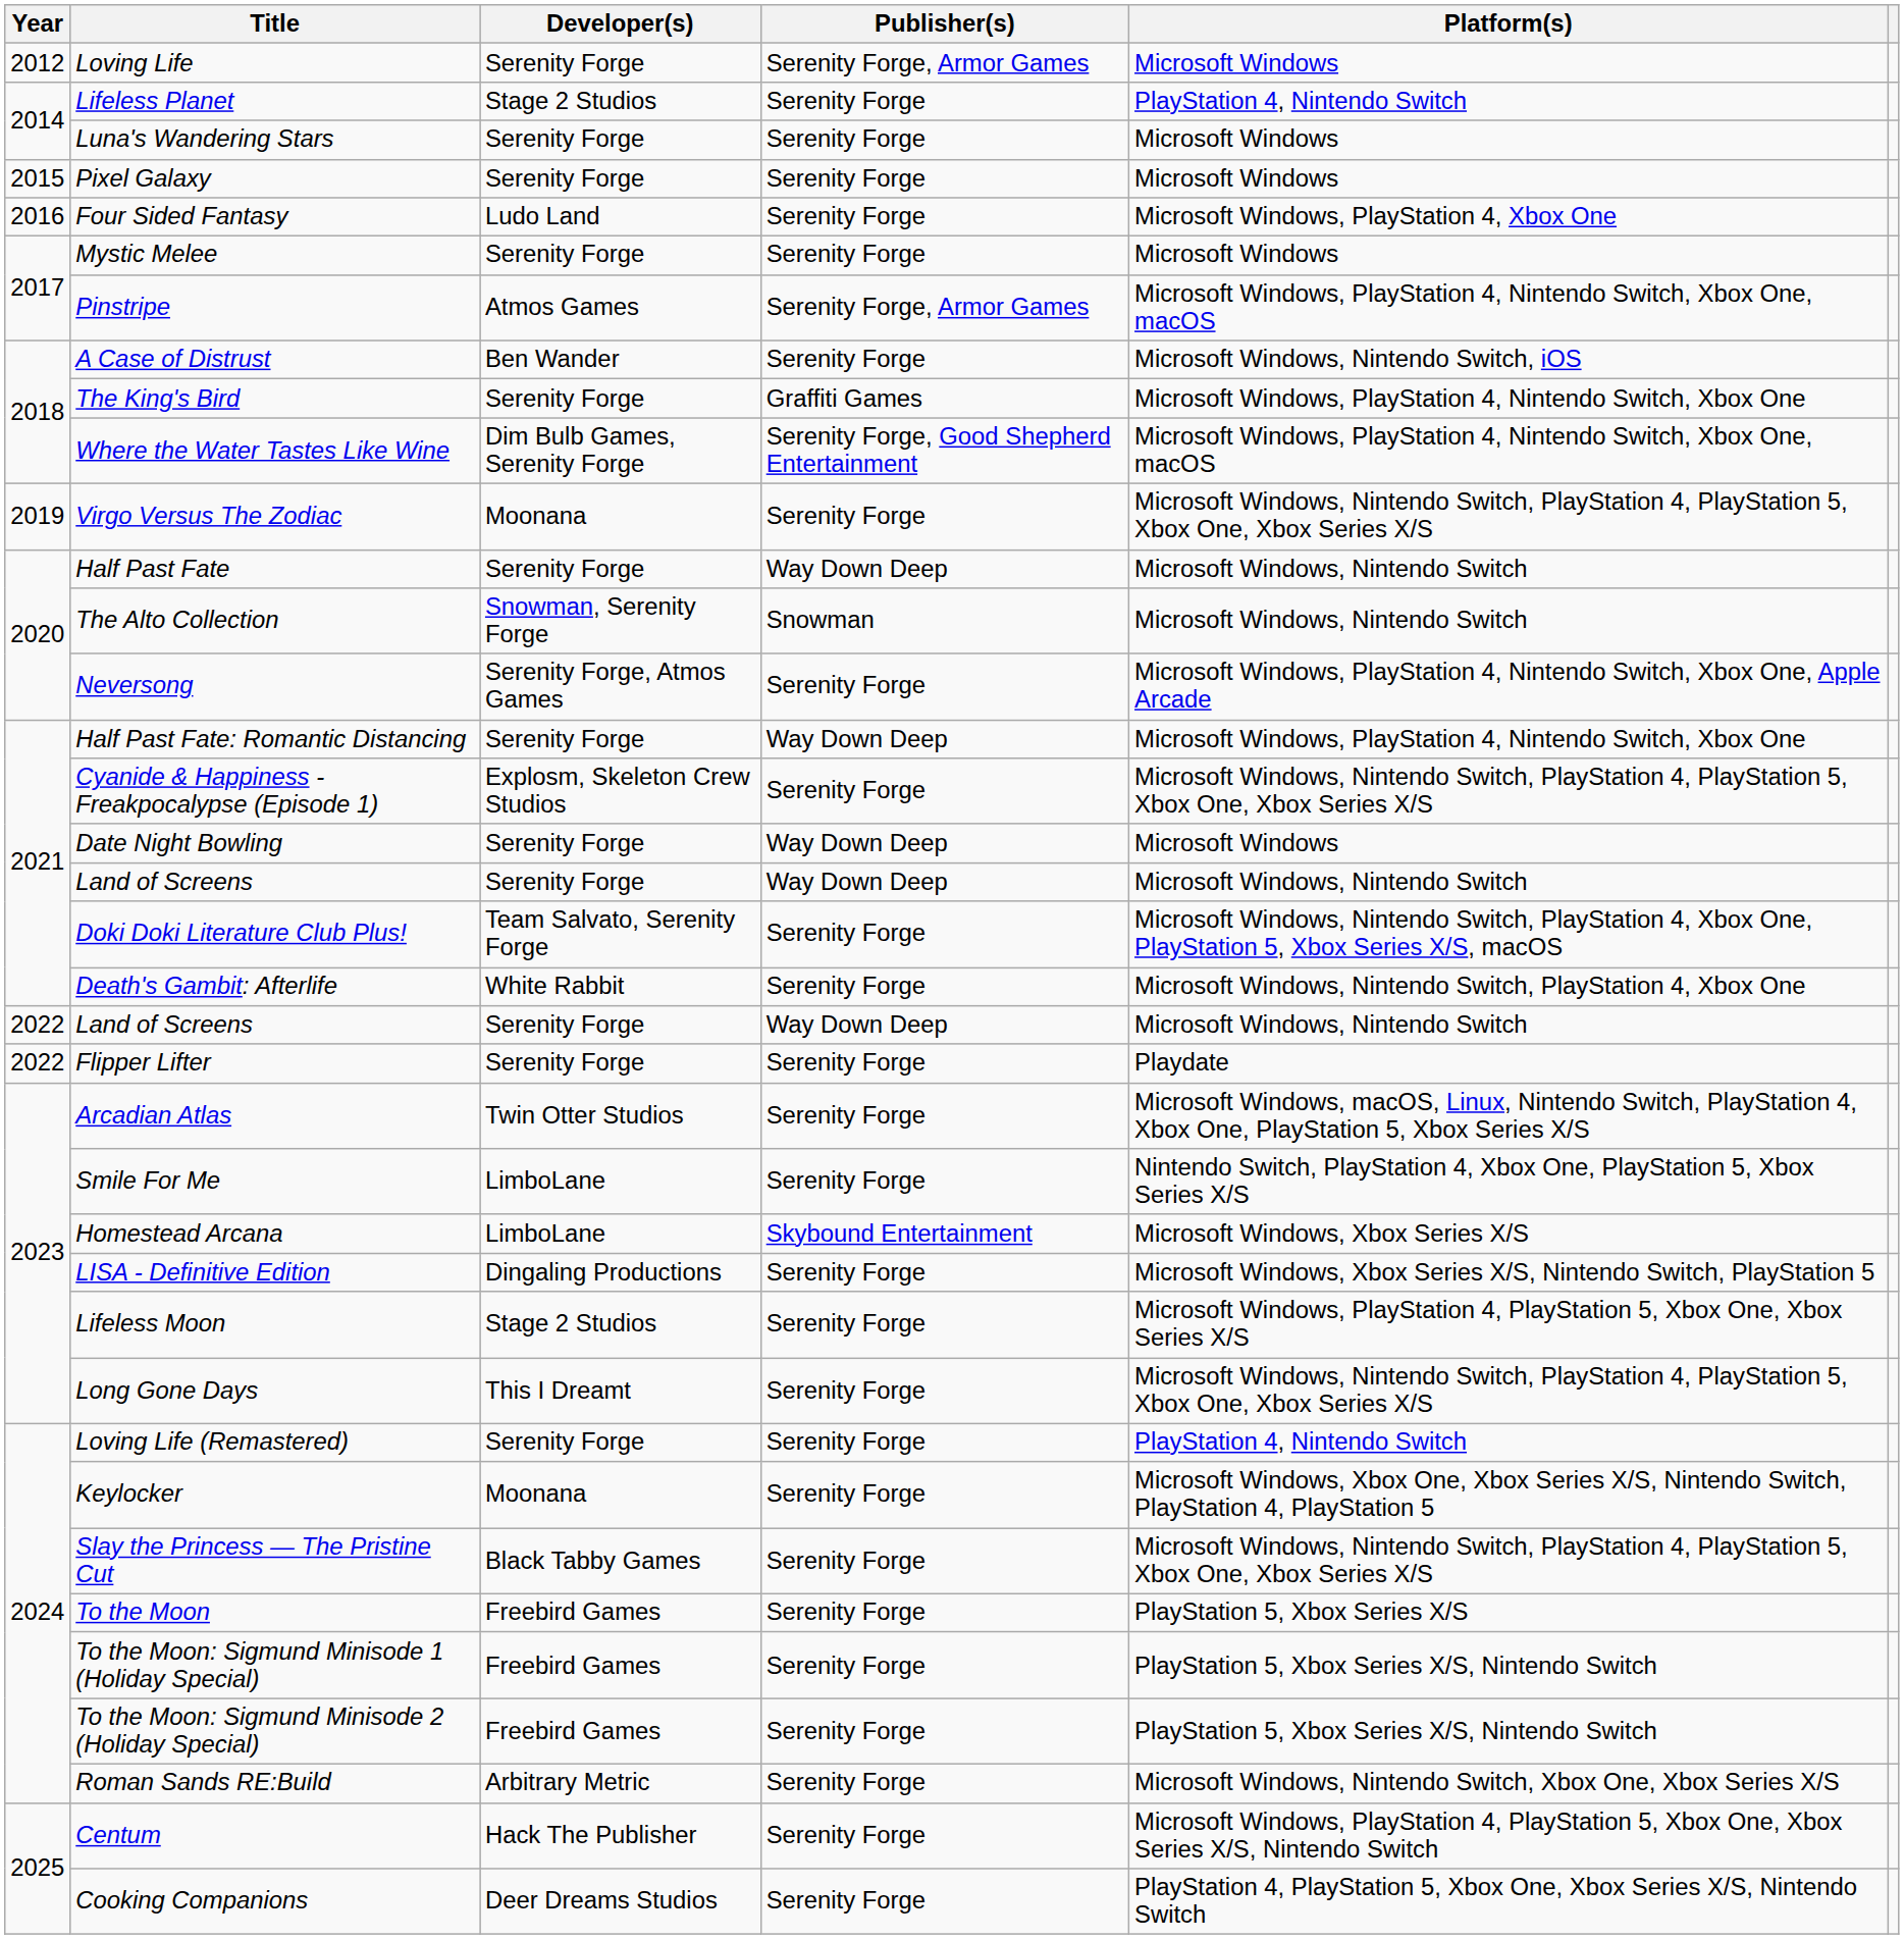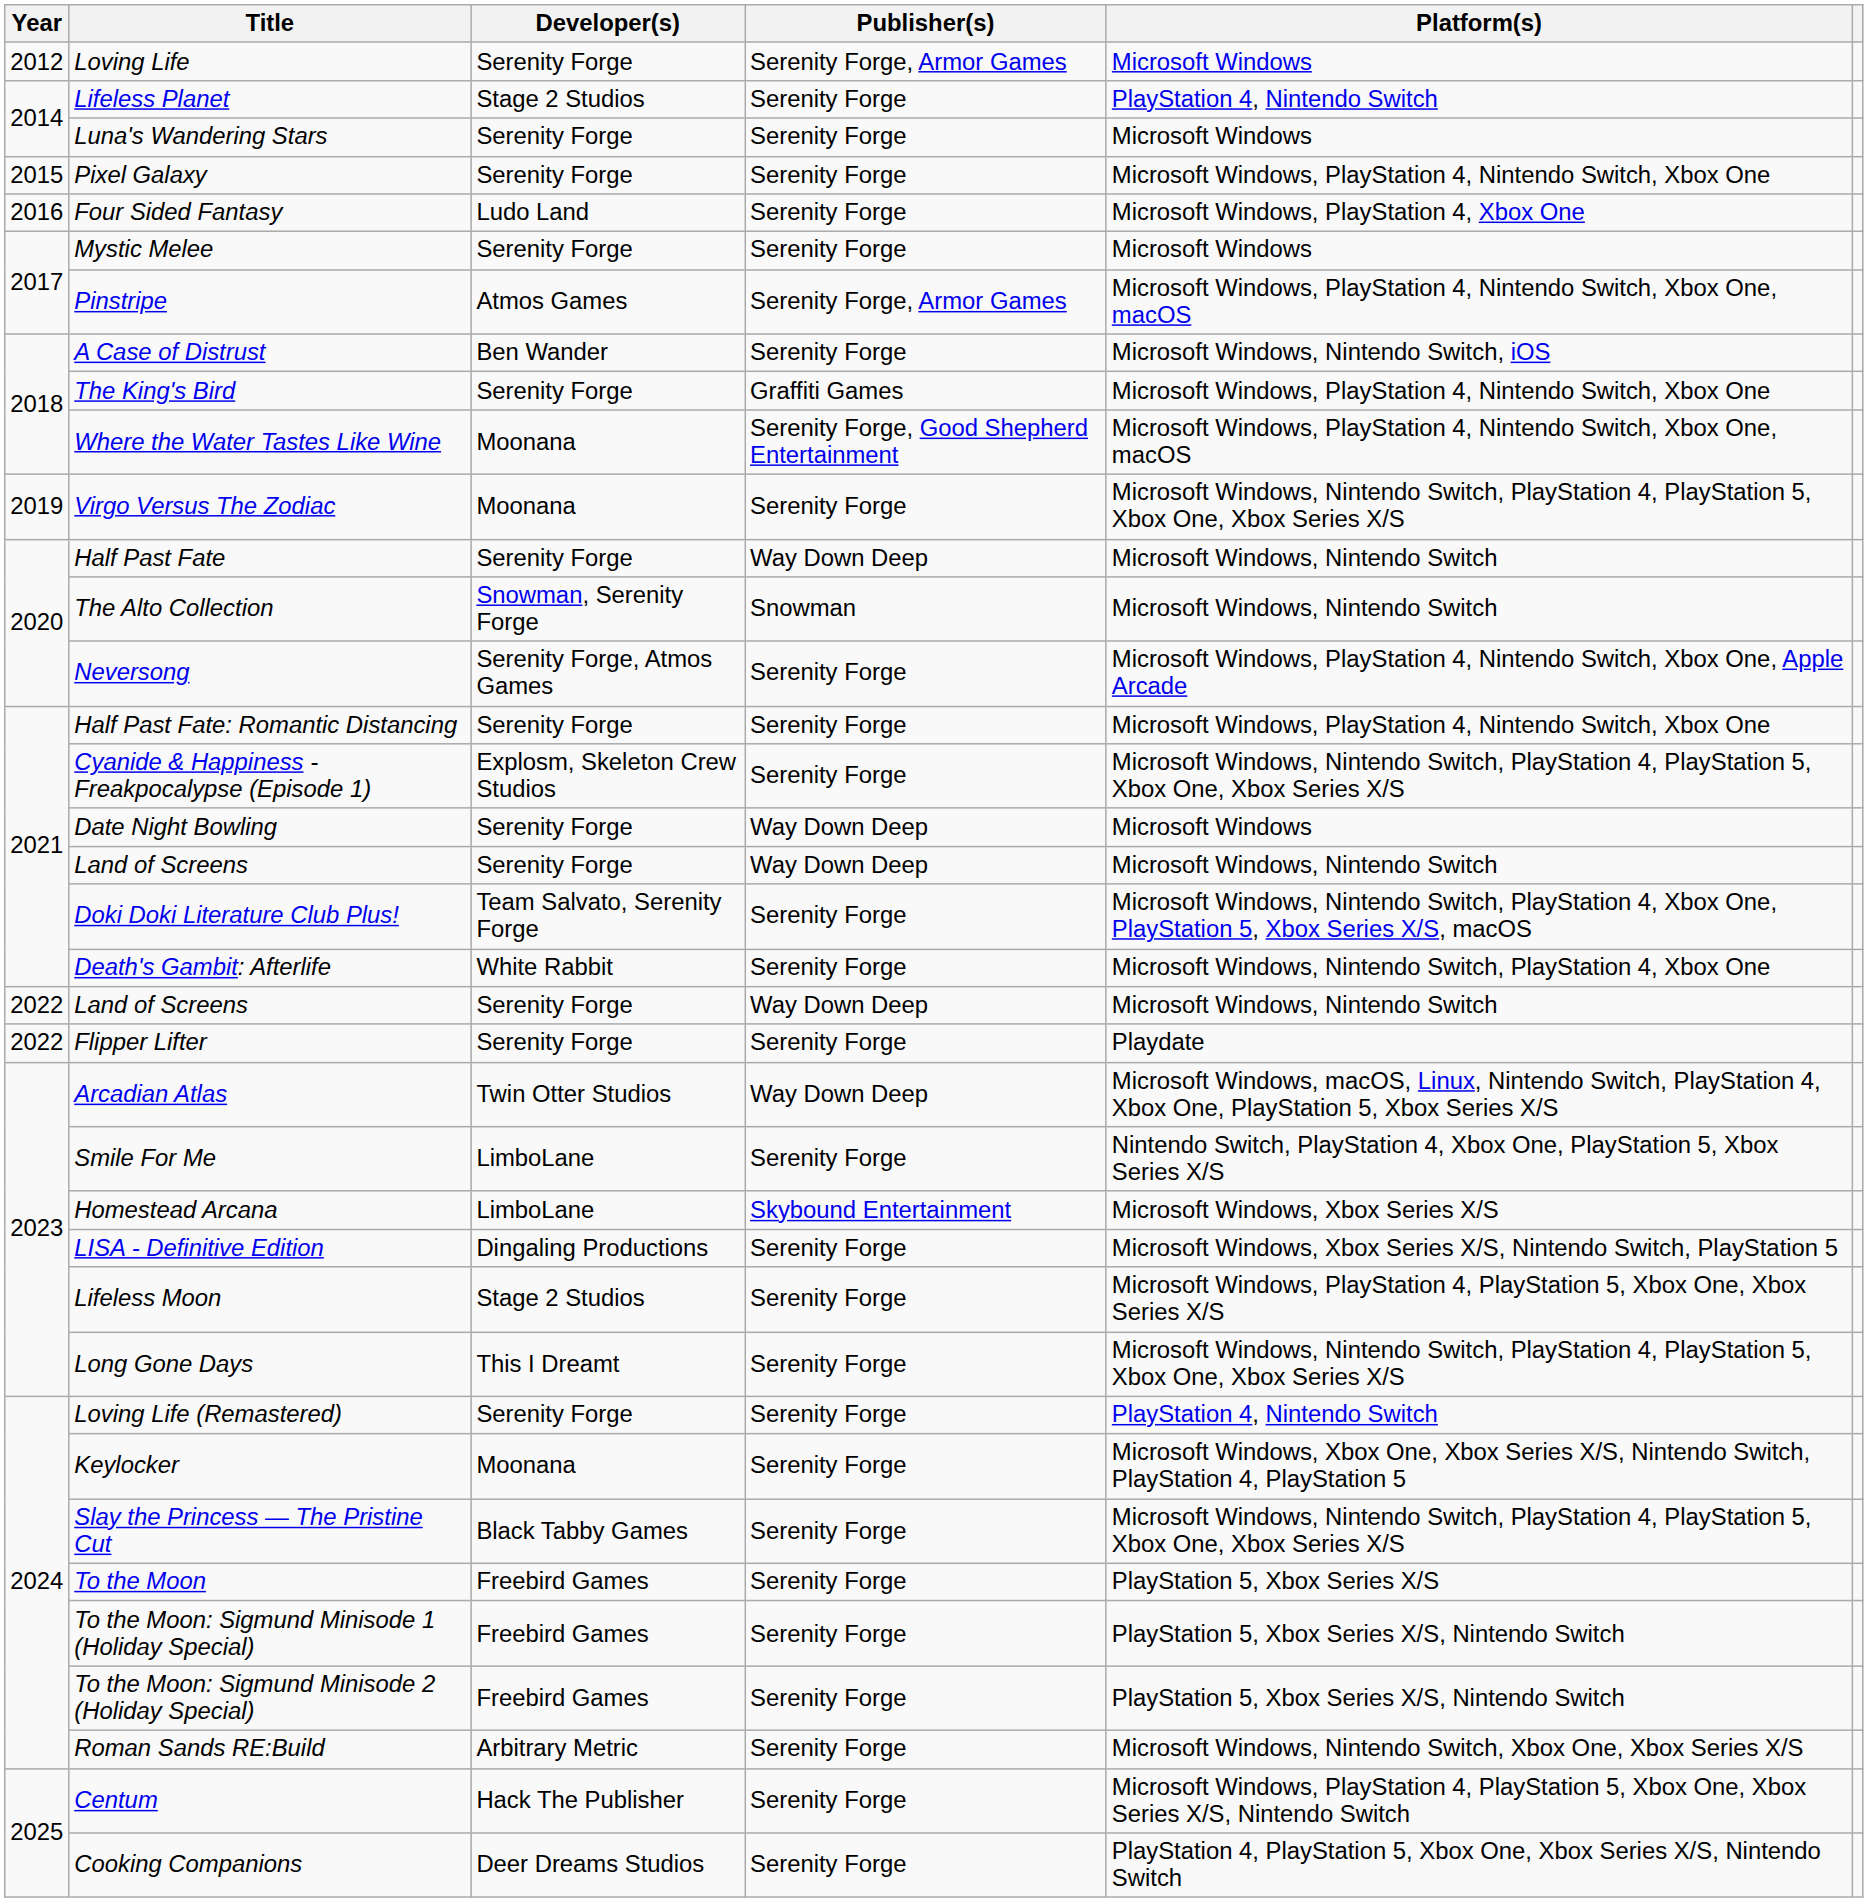 <table class="wikitable sortable">
 <tr>
 <th>Year</th>
 <th>Title</th>
 <th>Developer(s)</th>
 <th>Publisher(s)</th>
 <th>Platform(s)</th>
 <th></th>
 </tr>
 <tr>
 <td align="center" rowspan="1">2012</td>
 <td><em>Loving Life</em></td>
 <td>Serenity Forge</td>
 <td>Serenity Forge, <a href='#'>Armor Games</a></td>
 <td><a href='#'>Microsoft Windows</a></td>
 <td></td>
 </tr>
 <tr>
 <td align="center" rowspan="2">2014</td>
 <td><em><a href='#'>Lifeless Planet</a></em></td>
 <td>Stage 2 Studios</td>
 <td>Serenity Forge</td>
 <td><a href='#'>PlayStation 4</a>, <a href='#'>Nintendo Switch</a></td>
 <td align="center"></td>
 </tr>
 <tr>
 <td><em>Luna's Wandering Stars</em></td>
 <td>Serenity Forge</td>
 <td>Serenity Forge</td>
 <td>Microsoft Windows</td>
 <td align="center"></td>
 </tr>
 <tr>
 <td align="center" rowspan="1">2015</td>
 <td><em>Pixel Galaxy</em></td>
 <td>Serenity Forge</td>
 <td>Serenity Forge</td>
-<td>Microsoft Windows</td>
+<td>Microsoft Windows, PlayStation 4, Nintendo Switch, Xbox One</td>
 <td align="center"></td>
 </tr>
 <tr>
 <td align="center" rowspan="1">2016</td>
 <td><em>Four Sided Fantasy</em></td>
 <td>Ludo Land</td>
 <td>Serenity Forge</td>
 <td>Microsoft Windows, PlayStation 4, <a href='#'>Xbox One</a></td>
 <td align="center"></td>
 </tr>
 <tr>
 <td align="center" rowspan="2">2017</td>
 <td><em>Mystic Melee</em></td>
 <td>Serenity Forge</td>
 <td>Serenity Forge</td>
 <td>Microsoft Windows</td>
 <td></td>
 </tr>
 <tr>
 <td><em><a href='#'>Pinstripe</a></em></td>
 <td>Atmos Games</td>
 <td>Serenity Forge, <a href='#'>Armor Games</a></td>
 <td>Microsoft Windows, PlayStation 4, Nintendo Switch, Xbox One, <a href='#'>macOS</a></td>
 <td align="center"></td>
 </tr>
 <tr>
 <td align="center" rowspan="3">2018</td>
 <td><em><a href='#'>A Case of Distrust</a></em></td>
 <td>Ben Wander</td>
 <td>Serenity Forge</td>
 <td>Microsoft Windows, Nintendo Switch, <a href='#'>iOS</a></td>
 <td align="center"></td>
 </tr>
 <tr>
 <td><em><a href='#'>The King's Bird</a></em></td>
 <td>Serenity Forge</td>
 <td>Graffiti Games</td>
 <td>Microsoft Windows, PlayStation 4, Nintendo Switch, Xbox One</td>
 <td align="center"></td>
 </tr>
 <tr>
 <td><em><a href='#'>Where the Water Tastes Like Wine</a></em></td>
-<td>Dim Bulb Games, Serenity Forge</td>
+<td>Moonana</td>
 <td>Serenity Forge, <a href='#'>Good Shepherd Entertainment</a></td>
 <td>Microsoft Windows, PlayStation 4, Nintendo Switch, Xbox One, macOS</td>
 <td align="center"></td>
 </tr>
 <tr>
 <td align="center">2019</td>
 <td><em><a href='#'>Virgo Versus The Zodiac</a></em></td>
 <td>Moonana</td>
 <td>Serenity Forge</td>
 <td>Microsoft Windows, Nintendo Switch, PlayStation 4, PlayStation 5, Xbox One, Xbox Series X/S</td>
 <td align="center"></td>
 </tr>
 <tr>
 <td rowspan="3">2020</td>
 <td><em>Half Past Fate</em></td>
 <td>Serenity Forge</td>
 <td>Way Down Deep</td>
 <td>Microsoft Windows, Nintendo Switch</td>
 <td align="center"></td>
 </tr>
 <tr>
 <td><em>The Alto Collection</em></td>
 <td><a href='#'>Snowman</a>, Serenity Forge</td>
 <td>Snowman</td>
 <td>Microsoft Windows, Nintendo Switch</td>
 <td align="center"></td>
 </tr>
 <tr>
 <td><em><a href='#'>Neversong</a></em></td>
 <td>Serenity Forge, Atmos Games</td>
 <td>Serenity Forge</td>
 <td>Microsoft Windows, PlayStation 4, Nintendo Switch, Xbox One, <a href='#'>Apple Arcade</a></td>
 <td align="center"></td>
 </tr>
 <tr>
 <td align="center" rowspan="6">2021</td>
 <td><em>Half Past Fate: Romantic Distancing</em></td>
 <td>Serenity Forge</td>
-<td>Way Down Deep</td>
+<td>Serenity Forge</td>
 <td>Microsoft Windows, PlayStation 4, Nintendo Switch, Xbox One</td>
 <td align="center"></td>
 </tr>
 <tr>
 <td><em><a href='#'>Cyanide & Happiness</a> - Freakpocalypse (Episode 1)</em></td>
 <td>Explosm, Skeleton Crew Studios</td>
 <td>Serenity Forge</td>
 <td>Microsoft Windows, Nintendo Switch, PlayStation 4, PlayStation 5, Xbox One, Xbox Series X/S</td>
 <td align="center"></td>
 </tr>
 <tr>
 <td><em>Date Night Bowling</em></td>
 <td>Serenity Forge</td>
 <td>Way Down Deep</td>
 <td>Microsoft Windows</td>
 <td align="center"></td>
 </tr>
 <tr>
 <td><em>Land of Screens</em></td>
 <td>Serenity Forge</td>
 <td>Way Down Deep</td>
 <td>Microsoft Windows, Nintendo Switch</td>
 <td align="center"></td>
 </tr>
 <tr>
 <td><em><a href='#'>Doki Doki Literature Club Plus!</a></em></td>
 <td>Team Salvato, Serenity Forge</td>
 <td>Serenity Forge</td>
 <td>Microsoft Windows, Nintendo Switch, PlayStation 4, Xbox One, <a href='#'>PlayStation 5</a>, <a href='#'>Xbox Series X/S</a>, macOS</td>
 <td align="center"></td>
 </tr>
 <tr>
 <td><em><a href='#'>Death's Gambit</a>: Afterlife</em></td>
 <td>White Rabbit</td>
 <td>Serenity Forge</td>
 <td>Microsoft Windows, Nintendo Switch, PlayStation 4, Xbox One</td>
 <td align="center"></td>
 </tr>
 <tr>
 <td align="center">2022</td>
 <td><em>Land of Screens</em></td>
 <td>Serenity Forge</td>
 <td>Way Down Deep</td>
 <td>Microsoft Windows, Nintendo Switch</td>
 <td></td>
 </tr>
 <tr>
 <td align="center">2022</td>
 <td><em>Flipper Lifter</em></td>
 <td>Serenity Forge</td>
 <td>Serenity Forge</td>
 <td>Playdate</td>
 <td></td>
 </tr>
 <tr>
 <td align="center" rowspan="6">2023</td>
 <td><em><a href='#'>Arcadian Atlas</a></em></td>
 <td>Twin Otter Studios</td>
-<td>Serenity Forge</td>
+<td>Way Down Deep</td>
 <td>Microsoft Windows, macOS, <a href='#'>Linux</a>, Nintendo Switch, PlayStation 4, Xbox One, PlayStation 5, Xbox Series X/S</td>
 <td align="center"></td>
 </tr>
 <tr>
 <td><em>Smile For Me</em></td>
 <td>LimboLane</td>
 <td>Serenity Forge</td>
 <td>Nintendo Switch, PlayStation 4, Xbox One, PlayStation 5, Xbox Series X/S</td>
 <td align="center"></td>
 </tr>
 <tr>
 <td><em>Homestead Arcana</em></td>
 <td>LimboLane</td>
 <td><a href='#'>Skybound Entertainment</a></td>
 <td>Microsoft Windows, Xbox Series X/S</td>
 <td align="center"></td>
 </tr>
 <tr>
 <td><em><a href='#'>LISA - Definitive Edition</a></em></td>
 <td>Dingaling Productions</td>
 <td>Serenity Forge</td>
 <td>Microsoft Windows, Xbox Series X/S, Nintendo Switch, PlayStation 5</td>
 <td align="center"></td>
 </tr>
 <tr>
 <td><em>Lifeless Moon</em></td>
 <td>Stage 2 Studios</td>
 <td>Serenity Forge</td>
 <td>Microsoft Windows, PlayStation 4, PlayStation 5, Xbox One, Xbox Series X/S</td>
 <td align="center"></td>
 </tr>
 <tr>
 <td><em>Long Gone Days</em></td>
 <td>This I Dreamt</td>
 <td>Serenity Forge</td>
 <td>Microsoft Windows, Nintendo Switch, PlayStation 4, PlayStation 5, Xbox One, Xbox Series X/S</td>
 <td align="center"></td>
 </tr>
 <tr>
 <td rowspan="7" align="center">2024</td>
 <td><em>Loving Life (Remastered)</em></td>
 <td>Serenity Forge</td>
 <td>Serenity Forge</td>
 <td><a href='#'>PlayStation 4</a>, <a href='#'>Nintendo Switch</a></td>
 <td align="center"></td>
 </tr>
 <tr>
 <td><em>Keylocker</em></td>
 <td>Moonana</td>
 <td>Serenity Forge</td>
 <td>Microsoft Windows, Xbox One, Xbox Series X/S, Nintendo Switch, PlayStation 4, PlayStation 5</td>
 <td align="center"></td>
 </tr>
 <tr>
 <td><em><a href='#'>Slay the Princess — The Pristine Cut</a></em></td>
 <td>Black Tabby Games</td>
 <td>Serenity Forge</td>
 <td>Microsoft Windows, Nintendo Switch, PlayStation 4, PlayStation 5, Xbox One, Xbox Series X/S</td>
 <td align="center"></td>
 </tr>
 <tr>
 <td><em><a href='#'>To the Moon</a></em></td>
 <td>Freebird Games</td>
 <td>Serenity Forge</td>
 <td>PlayStation 5, Xbox Series X/S</td>
 <td align="center"></td>
 </tr>
 <tr>
 <td><em>To the Moon: Sigmund Minisode 1 (Holiday Special)</em></td>
 <td>Freebird Games</td>
 <td>Serenity Forge</td>
 <td>PlayStation 5, Xbox Series X/S, Nintendo Switch</td>
 <td></td>
 </tr>
 <tr>
 <td><em>To the Moon: Sigmund Minisode 2 (Holiday Special)</em></td>
 <td>Freebird Games</td>
 <td>Serenity Forge</td>
 <td>PlayStation 5, Xbox Series X/S, Nintendo Switch</td>
 <td></td>
 </tr>
 <tr>
 <td><em>Roman Sands RE:Build</em></td>
 <td>Arbitrary Metric</td>
 <td>Serenity Forge</td>
 <td>Microsoft Windows, Nintendo Switch, Xbox One, Xbox Series X/S</td>
 <td align="center"></td>
 </tr>
 <tr>
 <td rowspan="2" align="center">2025</td>
 <td><em><a href='#'>Centum</a></em></td>
 <td>Hack The Publisher</td>
 <td>Serenity Forge</td>
 <td>Microsoft Windows, PlayStation 4, PlayStation 5, Xbox One, Xbox Series X/S, Nintendo Switch</td>
 <td align="center"></td>
 </tr>
 <tr>
 <td><em>Cooking Companions</em></td>
 <td>Deer Dreams Studios</td>
 <td>Serenity Forge</td>
 <td>PlayStation 4, PlayStation 5, Xbox One, Xbox Series X/S, Nintendo Switch</td>
 <td></td>
 </tr>
 </table>
